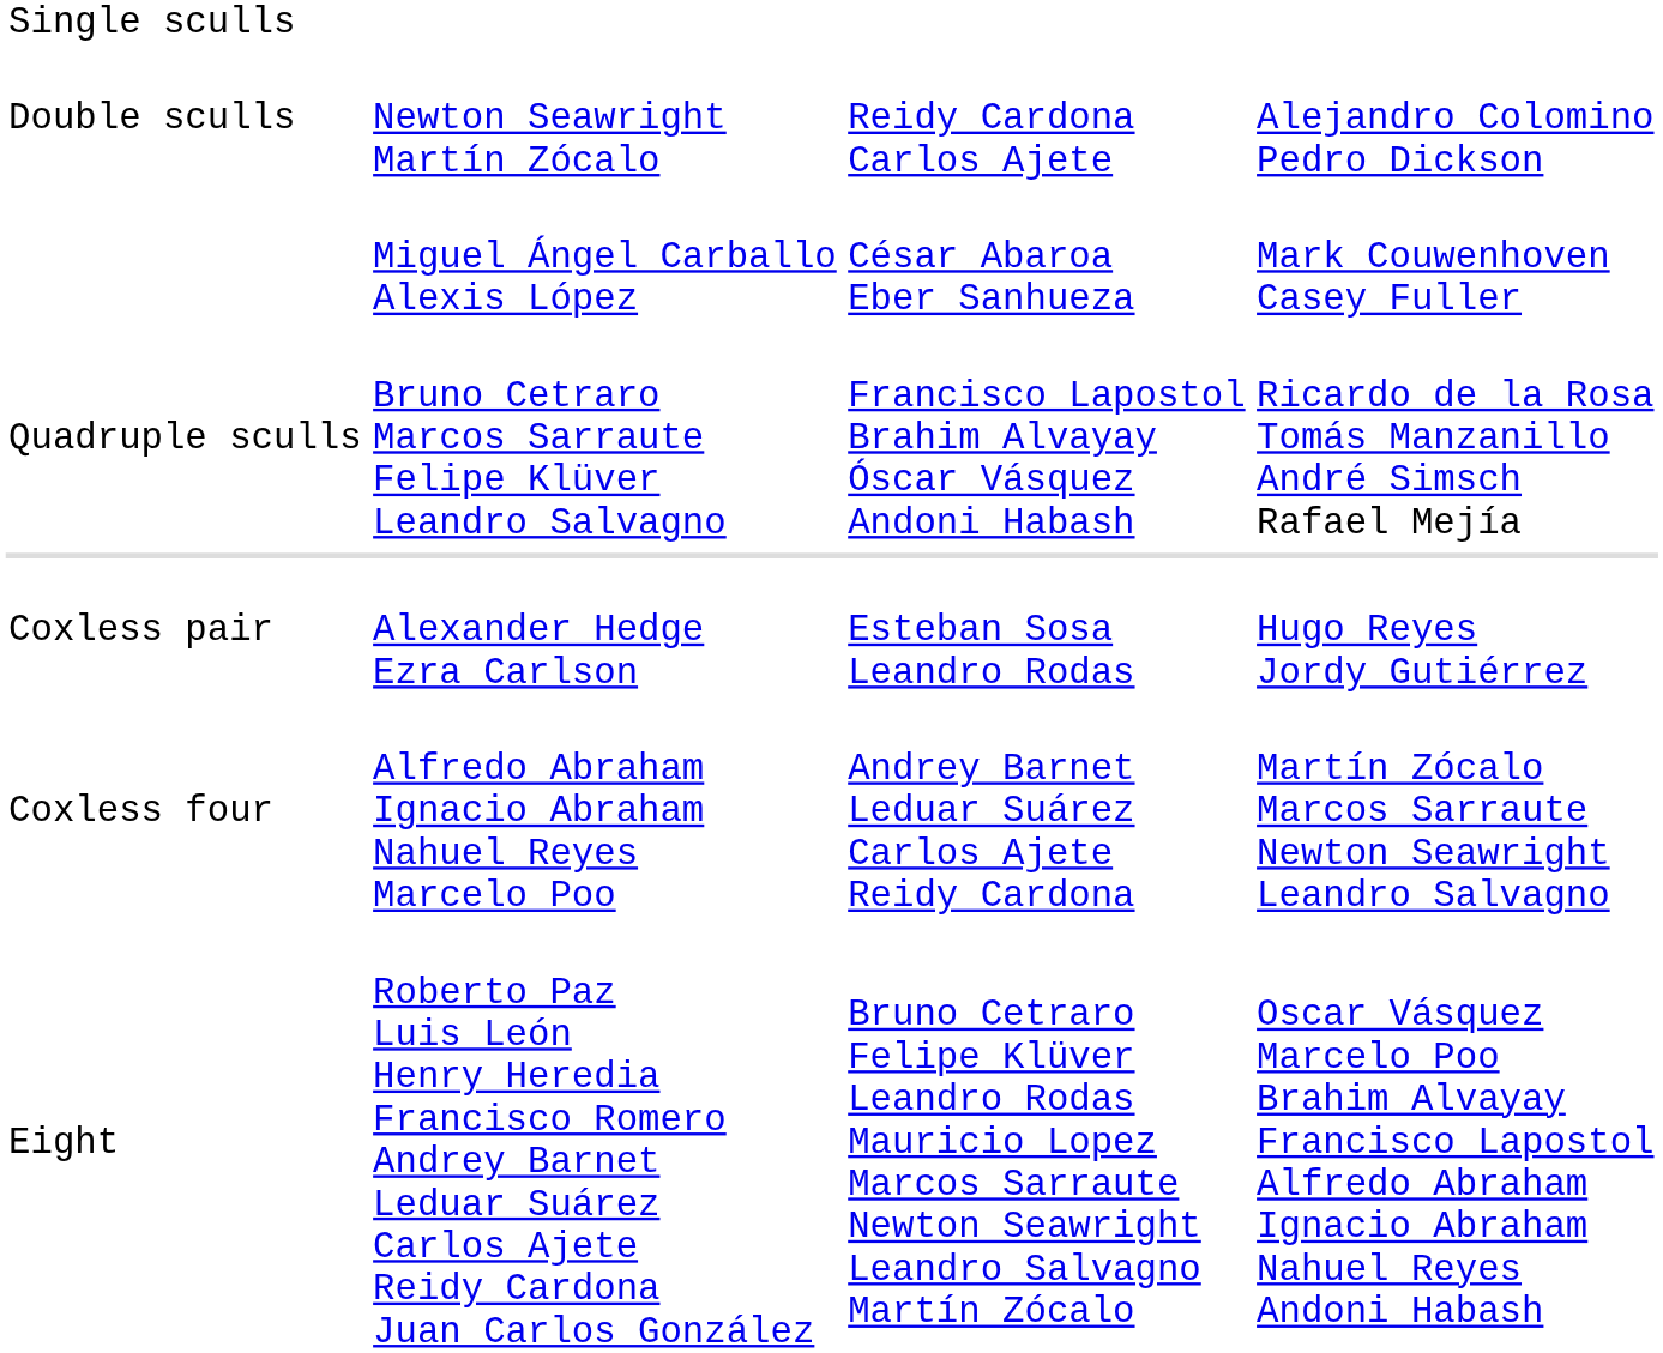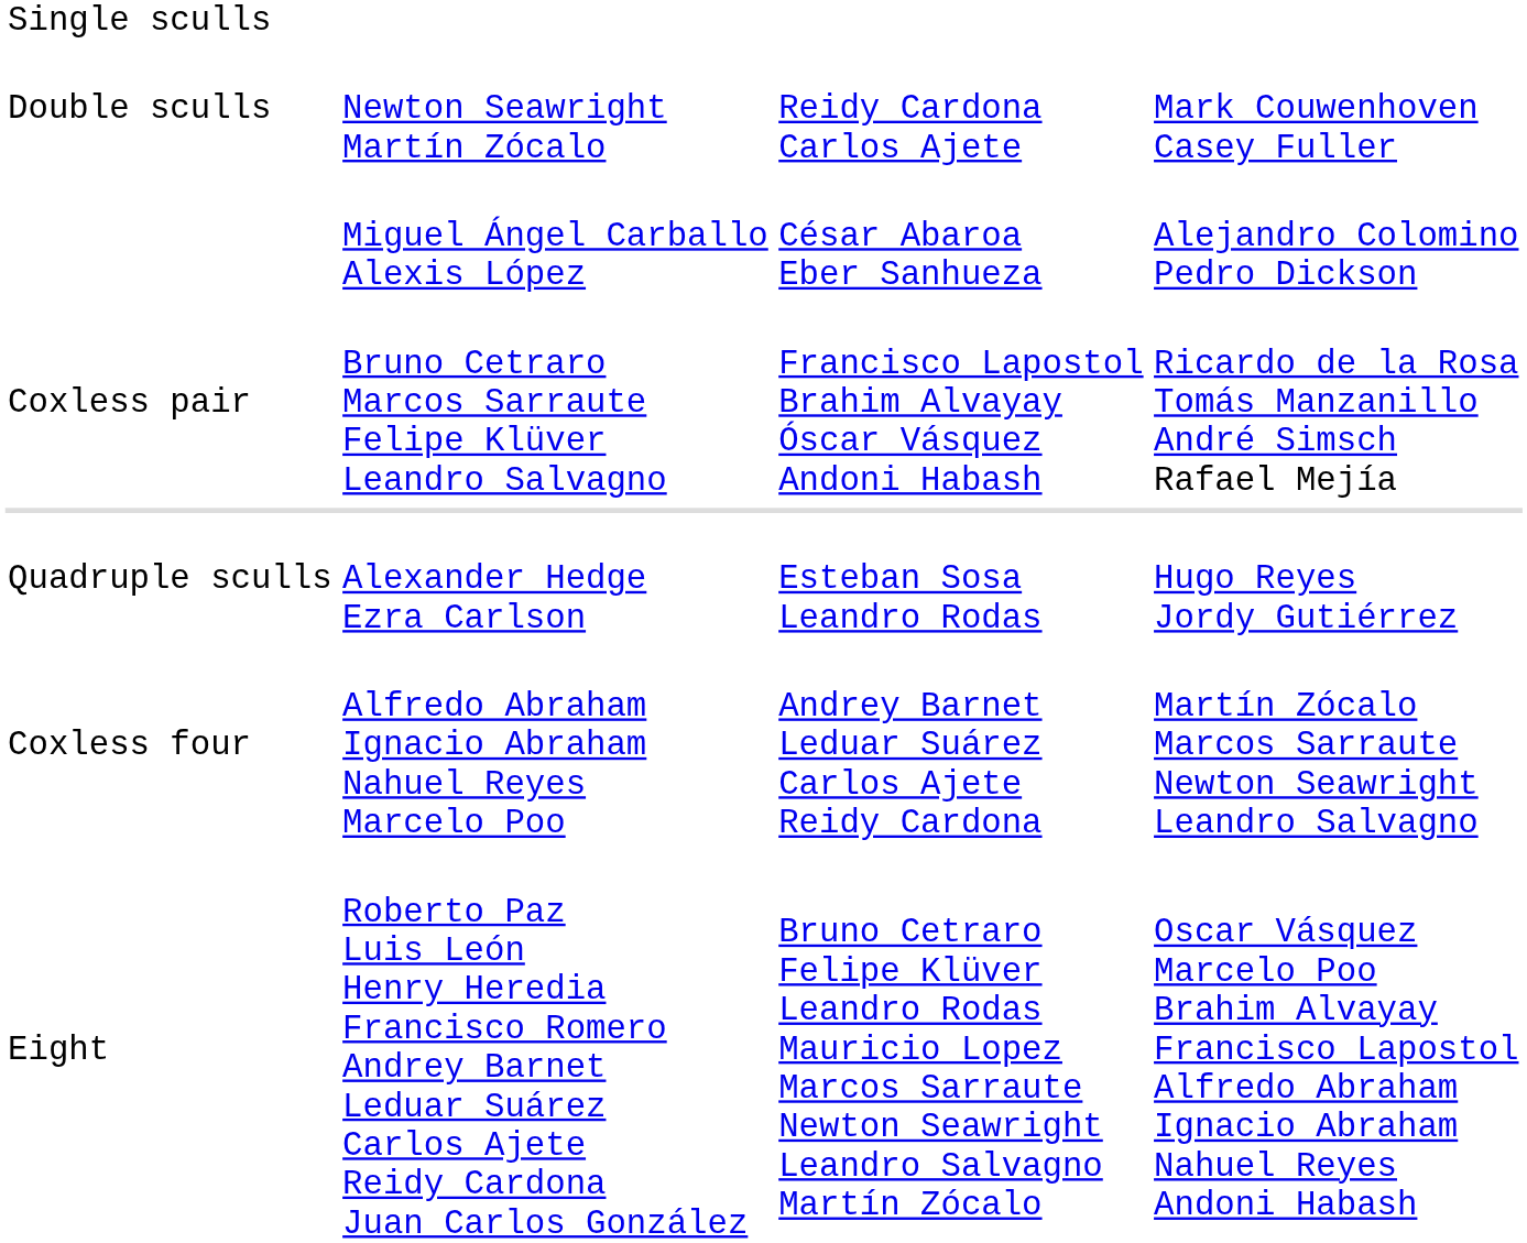 <table>
 <tr>
 <td>Single sculls <br></td>
 <td></td>
 <td></td>
 <td></td>
 </tr>
 <tr>
 <td>Double sculls <br></td>
 <td><br><a href='#'>Newton Seawright</a><br><a href='#'>Martín Zócalo</a></td>
 <td><br><a href='#'>Reidy Cardona</a><br><a href='#'>Carlos Ajete</a></td>
-<td><br><a href='#'>Alejandro Colomino</a><br><a href='#'>Pedro Dickson</a></td>
+<td><br><a href='#'>Mark Couwenhoven</a><br><a href='#'>Casey Fuller</a></td>
 </tr>
 <tr>
 <td><br></td>
 <td><br><a href='#'>Miguel Ángel Carballo</a><br><a href='#'>Alexis López</a></td>
 <td><br><a href='#'>César Abaroa</a><br><a href='#'>Eber Sanhueza</a></td>
-<td><br><a href='#'>Mark Couwenhoven</a><br><a href='#'>Casey Fuller</a></td>
+<td><br><a href='#'>Alejandro Colomino</a><br><a href='#'>Pedro Dickson</a></td>
 </tr>
 <tr>
-<td>Quadruple sculls <br></td>
+<td>Coxless pair <br></td>
 <td><br><a href='#'>Bruno Cetraro</a><br><a href='#'>Marcos Sarraute</a><br><a href='#'>Felipe Klüver</a><br><a href='#'>Leandro Salvagno</a></td>
 <td><br><a href='#'>Francisco Lapostol</a><br><a href='#'>Brahim Alvayay</a><br><a href='#'>Óscar Vásquez</a><br><a href='#'>Andoni Habash</a></td>
 <td><br><a href='#'>Ricardo de la Rosa</a><br><a href='#'>Tomás Manzanillo</a><br><a href='#'>André Simsch</a><br>Rafael Mejía</td>
 </tr>
 <tr bgcolor=#DDDDDD>
 <td colspan=7></td>
 </tr>
 <tr>
-<td>Coxless pair <br></td>
+<td>Quadruple sculls <br></td>
 <td><br><a href='#'>Alexander Hedge</a><br><a href='#'>Ezra Carlson</a></td>
 <td><br><a href='#'>Esteban Sosa</a><br><a href='#'>Leandro Rodas</a></td>
 <td><br><a href='#'>Hugo Reyes</a><br><a href='#'>Jordy Gutiérrez</a></td>
 </tr>
 <tr>
 <td>Coxless four <br></td>
 <td><br><a href='#'>Alfredo Abraham</a><br><a href='#'>Ignacio Abraham</a><br><a href='#'>Nahuel Reyes</a><br><a href='#'>Marcelo Poo</a></td>
 <td><br><a href='#'>Andrey Barnet</a><br><a href='#'>Leduar Suárez</a><br><a href='#'>Carlos Ajete</a><br><a href='#'>Reidy Cardona</a></td>
 <td><br><a href='#'>Martín Zócalo</a><br><a href='#'>Marcos Sarraute</a><br><a href='#'>Newton Seawright</a><br><a href='#'>Leandro Salvagno</a></td>
 </tr>
 <tr>
 <td>Eight <br></td>
 <td><br><a href='#'>Roberto Paz</a><br><a href='#'>Luis León</a><br><a href='#'>Henry Heredia</a><br><a href='#'>Francisco Romero</a><br><a href='#'>Andrey Barnet</a><br><a href='#'>Leduar Suárez</a><br><a href='#'>Carlos Ajete</a><br><a href='#'>Reidy Cardona</a><br><a href='#'>Juan Carlos González</a></td>
 <td><br><a href='#'>Bruno Cetraro</a><br><a href='#'>Felipe Klüver</a><br><a href='#'>Leandro Rodas</a><br><a href='#'>Mauricio Lopez</a><br><a href='#'>Marcos Sarraute</a><br><a href='#'>Newton Seawright</a><br><a href='#'>Leandro Salvagno</a><br><a href='#'>Martín Zócalo</a></td>
 <td><br><a href='#'>Oscar Vásquez</a><br><a href='#'>Marcelo Poo</a><br><a href='#'>Brahim Alvayay</a><br><a href='#'>Francisco Lapostol</a><br><a href='#'>Alfredo Abraham</a><br><a href='#'>Ignacio Abraham</a><br><a href='#'>Nahuel Reyes</a><br><a href='#'>Andoni Habash</a></td>
 </tr>
 <tr>
 </tr>
 </table>
